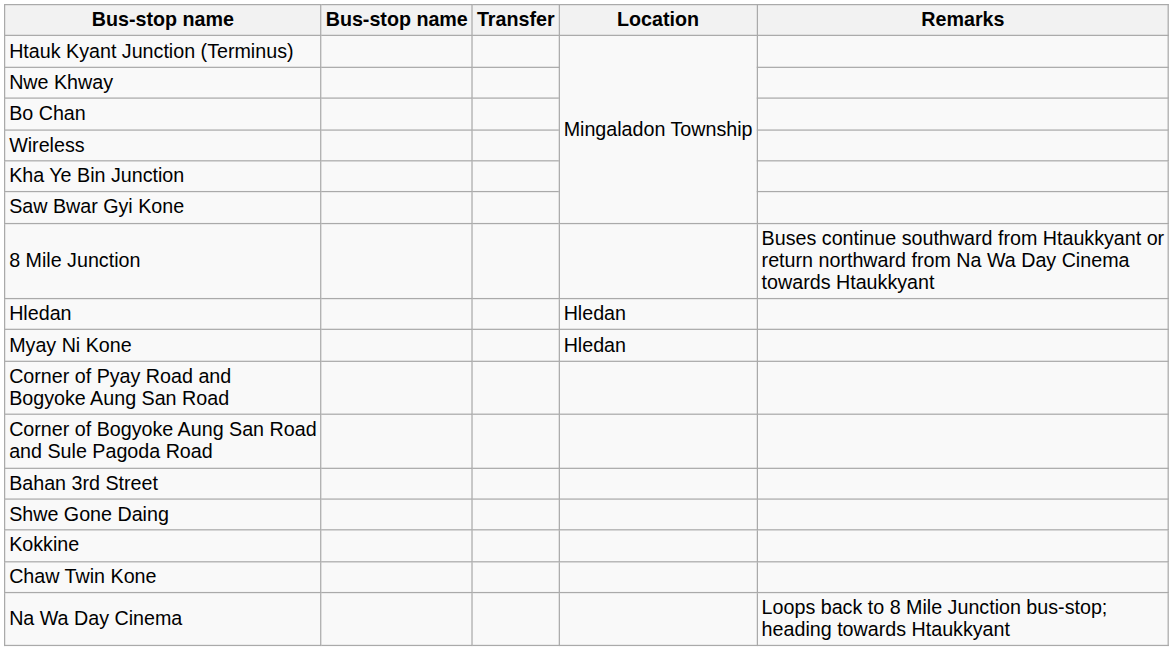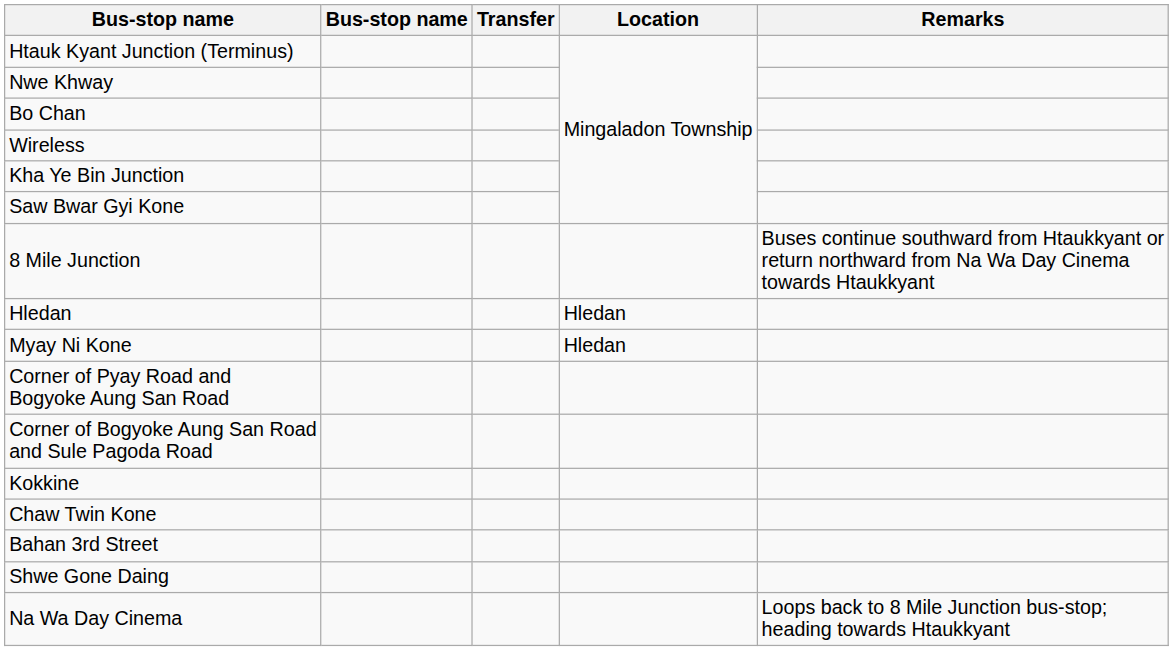 <table class="wikitable">
 <tr>
 <th>Bus-stop name</th>
 <th>Bus-stop name</th>
 <th>Transfer</th>
 <th>Location</th>
 <th>Remarks</th>
 </tr>
 <tr>
 <td>Htauk Kyant Junction (Terminus)</td>
 <td></td>
 <td></td>
 <td rowspan="6">Mingaladon Township</td>
 <td></td>
 </tr>
 <tr>
 <td>Nwe Khway</td>
 <td></td>
 <td></td>
 <td></td>
 </tr>
 <tr>
 <td>Bo Chan</td>
 <td></td>
 <td></td>
 <td></td>
 </tr>
 <tr>
 <td>Wireless</td>
 <td></td>
 <td></td>
 <td></td>
 </tr>
 <tr>
 <td>Kha Ye Bin Junction</td>
 <td></td>
 <td></td>
 <td></td>
 </tr>
 <tr>
 <td>Saw Bwar Gyi Kone</td>
 <td></td>
 <td></td>
 <td></td>
 </tr>
 <tr>
 <td>8 Mile Junction</td>
 <td></td>
 <td></td>
 <td></td>
 <td>Buses continue southward from Htaukkyant or<br>return northward from Na Wa Day Cinema<br>towards Htaukkyant</td>
 </tr>
 <tr>
 <td>Hledan</td>
 <td></td>
 <td></td>
 <td>Hledan</td>
 <td></td>
 </tr>
 <tr>
 <td>Myay Ni Kone</td>
 <td></td>
 <td></td>
 <td>Hledan</td>
 <td></td>
 </tr>
 <tr>
 <td>Corner of Pyay Road and<br>Bogyoke Aung San Road</td>
 <td></td>
 <td></td>
 <td></td>
 <td></td>
 </tr>
 <tr>
 <td>Corner of Bogyoke Aung San Road<br>and Sule Pagoda Road</td>
 <td></td>
 <td></td>
 <td></td>
 <td></td>
 </tr>
 <tr>
+<td>Kokkine</td>
+<td></td>
+<td></td>
+<td></td>
+<td></td>
+</tr>
+<tr>
+<td>Chaw Twin Kone</td>
+<td></td>
+<td></td>
+<td></td>
+<td></td>
+</tr>
+<tr>
 <td>Bahan 3rd Street</td>
 <td></td>
 <td></td>
 <td></td>
 <td></td>
 </tr>
 <tr>
 <td>Shwe Gone Daing</td>
 <td></td>
 <td></td>
 <td></td>
 <td></td>
 </tr>
 <tr>
-<td>Kokkine</td>
-<td></td>
-<td></td>
-<td></td>
-<td></td>
-</tr>
-<tr>
-<td>Chaw Twin Kone</td>
-<td></td>
-<td></td>
-<td></td>
-<td></td>
-</tr>
-<tr>
 <td>Na Wa Day Cinema</td>
 <td></td>
 <td></td>
 <td></td>
 <td>Loops back to 8 Mile Junction bus-stop;<br>heading towards Htaukkyant</td>
 </tr>
 </table>
